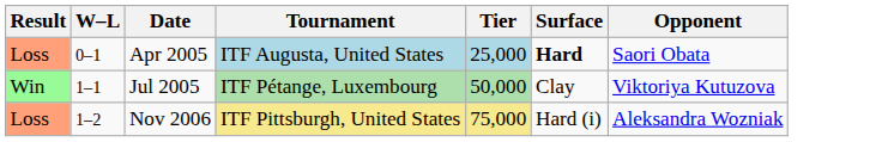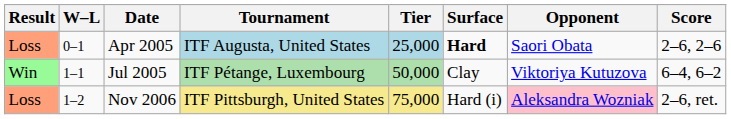 <table class="wikitable sortable">
 <tr>
 <th>Result</th>
 <th class="unsortable">W–L</th>
 <th>Date</th>
 <th>Tournament</th>
 <th>Tier</th>
 <th>Surface</th>
 <th>Opponent</th>
+<th class="unsortable">Score</th>
 </tr>
 <tr>
 <td style=background:#ffa07a>Loss</td>
 <td><small>0–1</small></td>
 <td>Apr 2005</td>
 <td style=background:lightblue>ITF Augusta, United States</td>
 <td style=background:lightblue>25,000</td>
 <td><strong>Hard</strong></td>
 <td> <a href='#'>Saori Obata</a></td>
+<td>2–6, 2–6</td>
 </tr>
 <tr>
 <td bgcolor=98FB98>Win</td>
 <td><small>1–1</small></td>
 <td>Jul 2005</td>
 <td style=background:#addfad>ITF Pétange, Luxembourg</td>
 <td style=background:#addfad>50,000</td>
 <td>Clay</td>
 <td> <a href='#'>Viktoriya Kutuzova</a></td>
+<td>6–4, 6–2</td>
 </tr>
 <tr>
 <td style=background:#ffa07a>Loss</td>
 <td><small>1–2</small></td>
 <td>Nov 2006</td>
 <td style=background:#f7e98e>ITF Pittsburgh, United States</td>
 <td style=background:#f7e98e>75,000</td>
 <td>Hard (i)</td>
-<td> <a href='#'>Aleksandra Wozniak</a></td>
+<td style="background: pink;"> <a href='#'>Aleksandra Wozniak</a></td>
+<td>2–6, ret.</td>
 </tr>
 </table>
